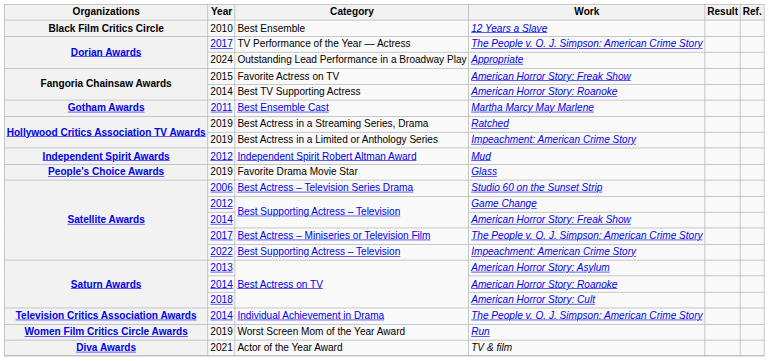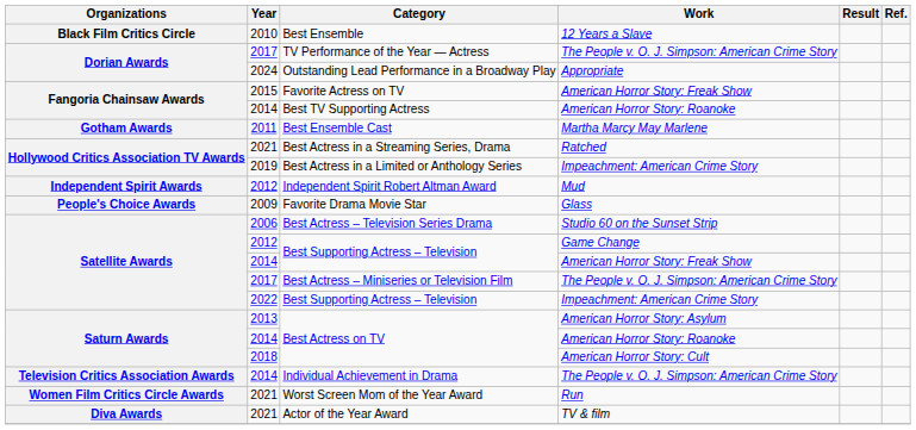 <table class="wikitable sortable plainrowheaders">
 <tr>
 <th>Organizations</th>
 <th>Year</th>
 <th>Category</th>
 <th>Work</th>
 <th>Result</th>
 <th class="unsortable">Ref.</th>
 </tr>
 <tr>
 <th rowspan="1" scope="row">Black Film Critics Circle</th>
 <td style="text-align:center;">2010</td>
 <td>Best Ensemble</td>
 <td><em><a href='#'>12 Years a Slave</a></em></td>
 <td></td>
 <td style="text-align:center;"></td>
 </tr>
 <tr>
 <th rowspan="2" scope="row"><a href='#'>Dorian Awards</a></th>
 <td style="text-align:center;"><a href='#'>2017</a></td>
 <td>TV Performance of the Year — Actress</td>
 <td><em><a href='#'>The People v. O. J. Simpson: American Crime Story</a></em></td>
 <td></td>
 <td style="text-align:center;"></td>
 </tr>
 <tr>
 <td style="text-align:center;">2024</td>
 <td>Outstanding Lead Performance in a Broadway Play</td>
 <td><em><a href='#'>Appropriate</a></em></td>
 <td></td>
 <td style="text-align:center;"></td>
 </tr>
 <tr>
 <th rowspan="2" scope="row">Fangoria Chainsaw Awards</th>
 <td style="text-align:center;">2015</td>
 <td>Favorite Actress on TV</td>
 <td><em><a href='#'>American Horror Story: Freak Show</a></em></td>
 <td></td>
 <td style="text-align:center;"></td>
 </tr>
 <tr>
 <td style="text-align:center;">2014</td>
 <td>Best TV Supporting Actress</td>
 <td><em><a href='#'>American Horror Story: Roanoke</a></em></td>
 <td></td>
 <td style="text-align:center;"></td>
 </tr>
 <tr>
 <th rowspan="1" scope="row"><a href='#'>Gotham Awards</a></th>
 <td style="text-align:center;"><a href='#'>2011</a></td>
 <td><a href='#'>Best Ensemble Cast</a></td>
 <td><em><a href='#'>Martha Marcy May Marlene</a></em></td>
 <td></td>
 <td style="text-align:center;"></td>
 </tr>
 <tr>
 <th rowspan="2" scope="row"><a href='#'>Hollywood Critics Association TV Awards</a></th>
-<td style="text-align:center;">2019</td>
+<td style="text-align:center;">2021</td>
 <td>Best Actress in a Streaming Series, Drama</td>
 <td><em><a href='#'>Ratched</a></em></td>
 <td></td>
 <td style="text-align:center;"></td>
 </tr>
 <tr>
 <td style="text-align:center;">2019</td>
 <td>Best Actress in a Limited or Anthology Series</td>
 <td><em><a href='#'>Impeachment: American Crime Story</a></em></td>
 <td></td>
 <td style="text-align:center;"></td>
 </tr>
 <tr>
 <th rowspan="1" scope="row"><a href='#'>Independent Spirit Awards</a></th>
 <td style="text-align:center;"><a href='#'>2012</a></td>
 <td><a href='#'>Independent Spirit Robert Altman Award</a></td>
 <td><em><a href='#'>Mud</a></em></td>
 <td></td>
 <td style="text-align:center;"></td>
 </tr>
 <tr>
 <th rowspan="1" scope="row"><a href='#'>People's Choice Awards</a></th>
-<td style="text-align:center;">2019</td>
+<td style="text-align:center;">2009</td>
 <td>Favorite Drama Movie Star</td>
 <td><em><a href='#'>Glass</a></em></td>
 <td></td>
 <td style="text-align:center;"></td>
 </tr>
 <tr>
 <th rowspan="5" scope="row"><a href='#'>Satellite Awards</a></th>
 <td style="text-align:center;"><a href='#'>2006</a></td>
 <td><a href='#'>Best Actress – Television Series Drama</a></td>
 <td><em><a href='#'>Studio 60 on the Sunset Strip</a></em></td>
 <td></td>
 <td style="text-align:center;"></td>
 </tr>
 <tr>
 <td style="text-align:center;"><a href='#'>2012</a></td>
 <td rowspan=2><a href='#'>Best Supporting Actress – Television</a></td>
 <td><em><a href='#'>Game Change</a></em></td>
 <td></td>
 <td style="text-align:center;"></td>
 </tr>
 <tr>
 <td style="text-align:center;"><a href='#'>2014</a></td>
 <td><em><a href='#'>American Horror Story: Freak Show</a></em></td>
 <td></td>
 <td style="text-align:center;"></td>
 </tr>
 <tr>
 <td style="text-align:center;"><a href='#'>2017</a></td>
 <td><a href='#'>Best Actress – Miniseries or Television Film</a></td>
 <td><em><a href='#'>The People v. O. J. Simpson: American Crime Story</a></em></td>
 <td></td>
 <td style="text-align:center;"></td>
 </tr>
 <tr>
 <td style="text-align:center;"><a href='#'>2022</a></td>
 <td><a href='#'>Best Supporting Actress – Television</a></td>
 <td><em><a href='#'>Impeachment: American Crime Story</a></em></td>
 <td></td>
 <td style="text-align:center;"></td>
 </tr>
 <tr>
 <th rowspan="3" scope="row"><a href='#'>Saturn Awards</a></th>
 <td style="text-align:center;"><a href='#'>2013</a></td>
 <td rowspan=3><a href='#'>Best Actress on TV</a></td>
 <td><em><a href='#'>American Horror Story: Asylum</a></em></td>
 <td></td>
 <td style="text-align:center;"></td>
 </tr>
 <tr>
 <td style="text-align:center;"><a href='#'>2014</a></td>
 <td><em><a href='#'>American Horror Story: Roanoke</a></em></td>
 <td></td>
 <td></td>
 </tr>
 <tr>
 <td style="text-align:center;"><a href='#'>2018</a></td>
 <td><em><a href='#'>American Horror Story: Cult</a></em></td>
 <td></td>
 <td style="text-align:center;"></td>
 </tr>
 <tr>
 <th rowspan="1" scope="row"><a href='#'>Television Critics Association Awards</a></th>
 <td style="text-align:center;"><a href='#'>2014</a></td>
 <td><a href='#'>Individual Achievement in Drama</a></td>
 <td><em><a href='#'>The People v. O. J. Simpson: American Crime Story</a></em></td>
 <td></td>
 <td style="text-align:center;"></td>
 </tr>
 <tr>
 <th rowspan="1" scope="row"><a href='#'>Women Film Critics Circle Awards</a></th>
-<td style="text-align:center;">2019</td>
+<td style="text-align:center;">2021</td>
 <td>Worst Screen Mom of the Year Award</td>
 <td><em><a href='#'>Run</a></em></td>
 <td></td>
 <td style="text-align:center;"></td>
 </tr>
 <tr>
 <th rowspan="1" scope="row"><a href='#'>Diva Awards</a></th>
 <td style="text-align:center;">2021</td>
 <td>Actor of the Year Award</td>
 <td><em>TV & film</em></td>
 <td></td>
 <td style="text-align:center;"></td>
 </tr>
 <tr>
 </tr>
 </table>
